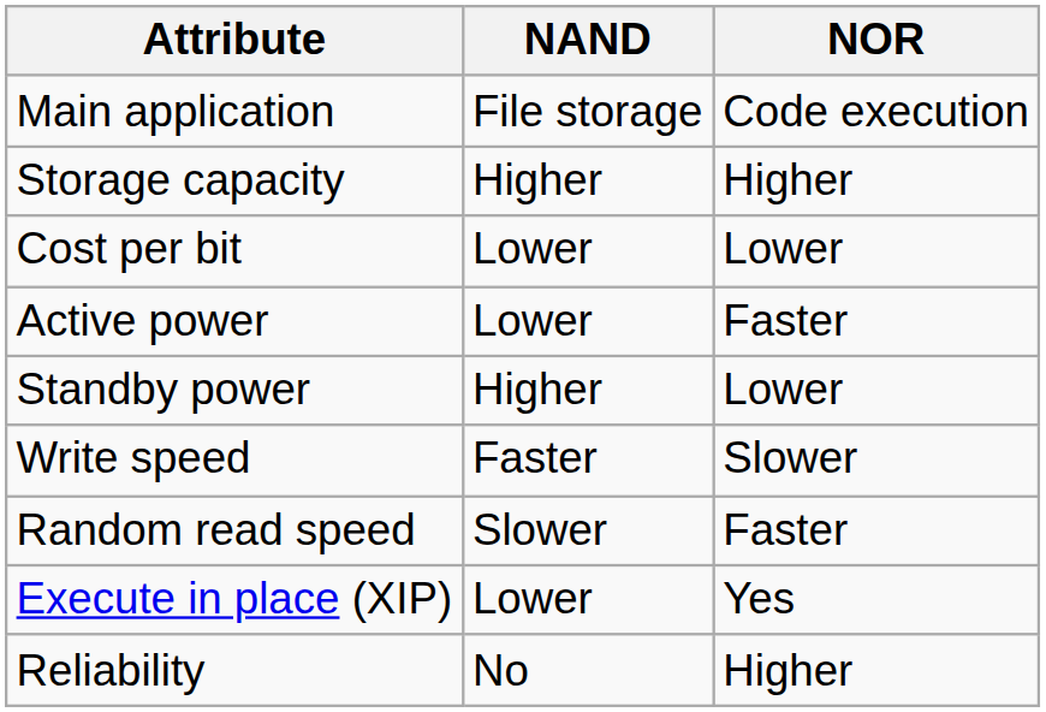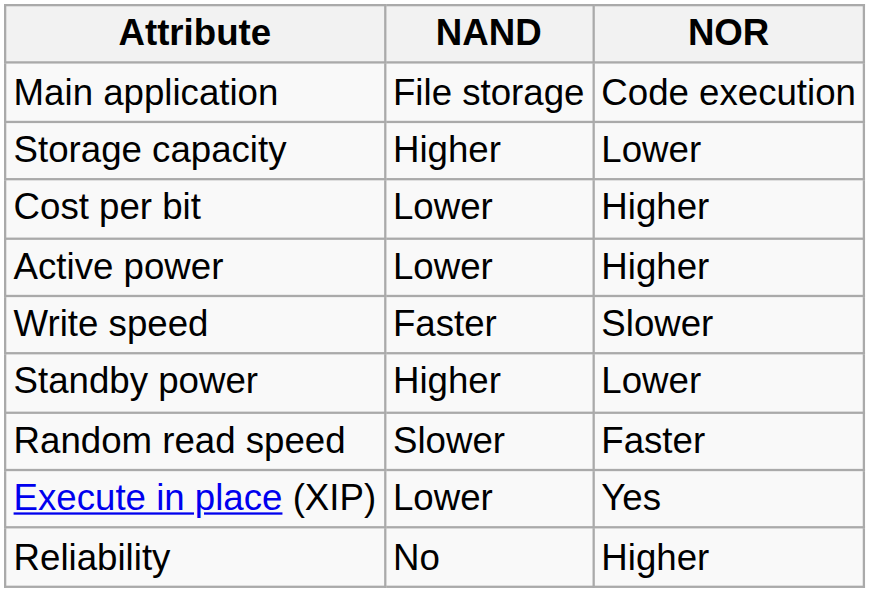 <table class="wikitable">
 <tr>
 <th>Attribute</th>
 <th>NAND</th>
 <th>NOR</th>
 </tr>
 <tr>
 <td>Main application</td>
 <td>File storage</td>
 <td>Code execution</td>
 </tr>
 <tr>
 <td>Storage capacity</td>
 <td>Higher</td>
-<td>Higher</td>
+<td>Lower</td>
 </tr>
 <tr>
 <td>Cost per bit</td>
 <td>Lower</td>
-<td>Lower</td>
+<td>Higher</td>
 </tr>
 <tr>
 <td>Active power</td>
 <td>Lower</td>
+<td>Higher</td>
+</tr>
+<tr>
+<td>Write speed</td>
 <td>Faster</td>
+<td>Slower</td>
 </tr>
 <tr>
 <td>Standby power</td>
 <td>Higher</td>
 <td>Lower</td>
-</tr>
-<tr>
-<td>Write speed</td>
-<td>Faster</td>
-<td>Slower</td>
 </tr>
 <tr>
 <td>Random read speed</td>
 <td>Slower</td>
 <td>Faster</td>
 </tr>
 <tr>
 <td><a href='#'>Execute in place</a> (XIP)</td>
 <td>Lower</td>
 <td>Yes</td>
 </tr>
 <tr>
 <td>Reliability</td>
 <td>No</td>
 <td>Higher</td>
 </tr>
 </table>
